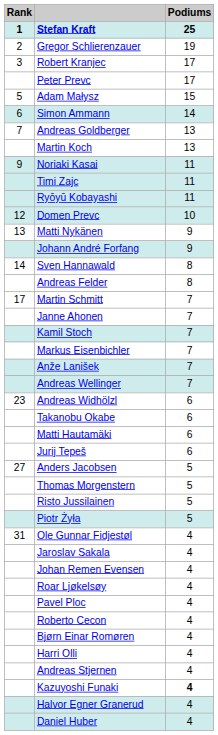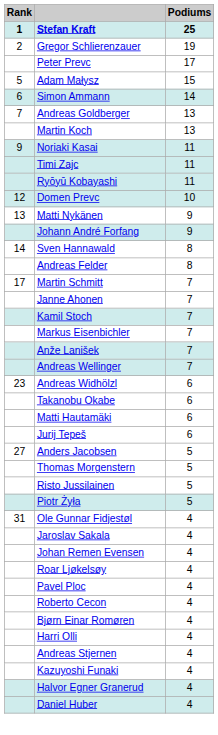 <table class="wikitable plainrowheaders" style="background:#fff; font-size:86%; line-height:16px; border:grey solid 1px; border-collapse:collapse;">
 <tr style="background:#ccc; text-align:center;">
 <th style="background:#ccc;">Rank</th>
 <th style="background:#ccc;" width="168"></th>
 <th style="background:#ccc;" width="55">Podiums</th>
 </tr>
 <tr align=center bgcolor=#CFECEC>
 <td><strong>1</strong></td>
 <td align=left> <strong><a href='#'>Stefan Kraft</a></strong></td>
 <td><strong>25</strong></td>
 </tr>
 <tr align=center>
 <td>2</td>
 <td align=left> <a href='#'>Gregor Schlierenzauer</a></td>
 <td>19</td>
-</tr>
-<tr align=center>
-<td>3</td>
-<td align=left> <a href='#'>Robert Kranjec</a></td>
-<td>17</td>
 </tr>
 <tr align=center>
 <td></td>
 <td align=left> <a href='#'>Peter Prevc</a></td>
 <td>17</td>
 </tr>
 <tr align=center>
 <td>5</td>
 <td align=left> <a href='#'>Adam Małysz</a></td>
 <td>15</td>
 </tr>
 <tr align=center bgcolor=#CFECEC>
 <td>6</td>
 <td align=left> <a href='#'>Simon Ammann</a></td>
 <td>14</td>
 </tr>
 <tr align=center>
 <td>7</td>
 <td align=left> <a href='#'>Andreas Goldberger</a></td>
 <td>13</td>
 </tr>
 <tr align=center>
 <td></td>
 <td align=left> <a href='#'>Martin Koch</a></td>
 <td>13</td>
 </tr>
 <tr align=center bgcolor=#CFECEC>
 <td>9</td>
 <td align=left> <a href='#'>Noriaki Kasai</a></td>
 <td>11</td>
 </tr>
 <tr align=center bgcolor=#CFECEC>
 <td></td>
 <td align=left> <a href='#'>Timi Zajc</a></td>
 <td>11</td>
 </tr>
 <tr align=center bgcolor=#CFECEC>
 <td></td>
 <td align=left> <a href='#'>Ryōyū Kobayashi</a></td>
 <td>11</td>
 </tr>
 <tr align=center bgcolor=#CFECEC>
 <td>12</td>
 <td align=left> <a href='#'>Domen Prevc</a></td>
 <td>10</td>
 </tr>
 <tr align=center>
 <td>13</td>
 <td align=left> <a href='#'>Matti Nykänen</a></td>
 <td>9</td>
 </tr>
 <tr align=center bgcolor=#CFECEC>
 <td></td>
 <td align=left> <a href='#'>Johann André Forfang</a></td>
 <td>9</td>
 </tr>
 <tr align=center>
 <td>14</td>
 <td align=left> <a href='#'>Sven Hannawald</a></td>
 <td>8</td>
 </tr>
 <tr align=center>
 <td></td>
 <td align=left> <a href='#'>Andreas Felder</a></td>
 <td>8</td>
 </tr>
 <tr align=center>
 <td>17</td>
 <td align=left> <a href='#'>Martin Schmitt</a></td>
 <td>7</td>
 </tr>
 <tr align=center>
 <td></td>
 <td align=left> <a href='#'>Janne Ahonen</a></td>
 <td>7</td>
 </tr>
 <tr align=center bgcolor=#CFECEC>
 <td></td>
 <td align=left> <a href='#'>Kamil Stoch</a></td>
 <td>7</td>
 </tr>
 <tr align=center>
 <td></td>
 <td align=left> <a href='#'>Markus Eisenbichler</a></td>
 <td>7</td>
 </tr>
 <tr align=center bgcolor=#CFECEC>
 <td></td>
 <td align=left> <a href='#'>Anže Lanišek</a></td>
 <td>7</td>
 </tr>
 <tr align=center bgcolor=#CFECEC>
 <td></td>
 <td align=left> <a href='#'>Andreas Wellinger</a></td>
 <td>7</td>
 </tr>
 <tr align=center>
 <td>23</td>
 <td align=left> <a href='#'>Andreas Widhölzl</a></td>
 <td>6</td>
 </tr>
 <tr align=center>
 <td></td>
 <td align=left> <a href='#'>Takanobu Okabe</a></td>
 <td>6</td>
 </tr>
 <tr align=center>
 <td></td>
 <td align=left> <a href='#'>Matti Hautamäki</a></td>
 <td>6</td>
 </tr>
 <tr align=center>
 <td></td>
 <td align=left> <a href='#'>Jurij Tepeš</a></td>
 <td>6</td>
 </tr>
 <tr align=center>
 <td>27</td>
 <td align=left> <a href='#'>Anders Jacobsen</a></td>
 <td>5</td>
 </tr>
 <tr align=center>
 <td></td>
 <td align=left> <a href='#'>Thomas Morgenstern</a></td>
 <td>5</td>
 </tr>
 <tr align=center>
 <td></td>
 <td align=left> <a href='#'>Risto Jussilainen</a></td>
 <td>5</td>
 </tr>
 <tr align=center bgcolor=#CFECEC>
 <td></td>
 <td align=left> <a href='#'>Piotr Żyła</a></td>
 <td>5</td>
 </tr>
 <tr align=center>
 <td>31</td>
 <td align=left> <a href='#'>Ole Gunnar Fidjestøl</a></td>
 <td>4</td>
 </tr>
 <tr align=center>
 <td></td>
 <td align=left> <a href='#'>Jaroslav Sakala</a></td>
 <td>4</td>
 </tr>
 <tr align=center>
 <td></td>
 <td align=left> <a href='#'>Johan Remen Evensen</a></td>
 <td>4</td>
 </tr>
 <tr align=center>
 <td></td>
 <td align=left> <a href='#'>Roar Ljøkelsøy</a></td>
 <td>4</td>
 </tr>
 <tr align=center>
 <td></td>
 <td align=left> <a href='#'>Pavel Ploc</a></td>
 <td>4</td>
 </tr>
 <tr align=center>
 <td></td>
 <td align=left> <a href='#'>Roberto Cecon</a></td>
 <td>4</td>
 </tr>
 <tr align=center>
 <td></td>
 <td align=left> <a href='#'>Bjørn Einar Romøren</a></td>
 <td>4</td>
 </tr>
 <tr align=center>
 <td></td>
 <td align=left> <a href='#'>Harri Olli</a></td>
 <td>4</td>
 </tr>
 <tr align=center>
 <td></td>
 <td align=left> <a href='#'>Andreas Stjernen</a></td>
 <td>4</td>
 </tr>
 <tr align=center>
 <td></td>
 <td align=left> <a href='#'>Kazuyoshi Funaki</a></td>
-<td><strong>4</strong></td>
+<td>4</td>
 </tr>
 <tr align=center bgcolor=#CFECEC>
 <td></td>
 <td align=left> <a href='#'>Halvor Egner Granerud</a></td>
 <td>4</td>
 </tr>
 <tr align=center bgcolor=#CFECEC>
 <td></td>
 <td align=left> <a href='#'>Daniel Huber</a></td>
 <td>4</td>
 </tr>
 </table>
